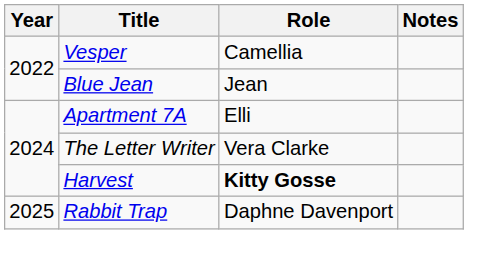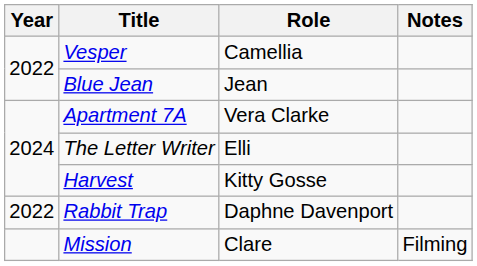 <table class="wikitable sortable">
 <tr>
 <th>Year</th>
 <th>Title</th>
 <th>Role</th>
 <th class="unsortable">Notes</th>
 </tr>
 <tr>
 <td rowspan="2">2022</td>
 <td><em><a href='#'>Vesper</a> </em></td>
 <td>Camellia</td>
 <td></td>
 </tr>
 <tr>
 <td><em><a href='#'>Blue Jean</a> </em></td>
 <td>Jean</td>
 <td></td>
 </tr>
 <tr>
 <td rowspan="3">2024</td>
 <td><em><a href='#'>Apartment 7A</a></em></td>
+<td>Vera Clarke</td>
+<td></td>
+</tr>
+<tr>
+<td><em>The Letter Writer</em></td>
 <td>Elli</td>
 <td></td>
 </tr>
 <tr>
-<td><em>The Letter Writer</em></td>
-<td>Vera Clarke</td>
+<td><em><a href='#'>Harvest</a></em></td>
+<td>Kitty Gosse</td>
 <td></td>
 </tr>
 <tr>
-<td><em><a href='#'>Harvest</a></em></td>
-<td><strong>Kitty Gosse</strong></td>
-<td></td>
-</tr>
-<tr>
-<td>2025</td>
+<td>2022</td>
 <td><em><a href='#'>Rabbit Trap</a></em></td>
 <td>Daphne Davenport</td>
 <td></td>
 </tr>
+<tr>
+<td></td>
+<td><em><a href='#'>Mission</a></td>
+<td>Clare</td>
+<td>Filming</td>
+</tr>
 </table>
